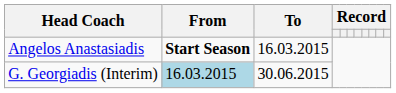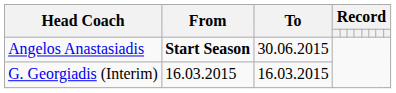 <table class="wikitable" style="text-align: left">
 <tr>
 <th rowspan=2>Head Coach</th>
 <th rowspan=2>From</th>
 <th rowspan=2>To</th>
 <th colspan=8>Record</th>
 </tr>
 <tr>
 <th></th>
 <th></th>
 <th></th>
 <th></th>
 <th></th>
 <th></th>
 <th></th>
 <th></th>
 </tr>
 <tr>
 <td> <a href='#'>Angelos Anastasiadis</a></td>
 <td><strong>Start Season</strong></td>
-<td>16.03.2015<br></td>
+<td>30.06.2015<br></td>
 </tr>
 <tr>
 <td> <a href='#'>G. Georgiadis</a> (Interim)</td>
-<td style="background: lightblue;">16.03.2015</td>
-<td>30.06.2015<br></td>
+<td>16.03.2015</td>
+<td>16.03.2015<br></td>
 </tr>
 </table>
